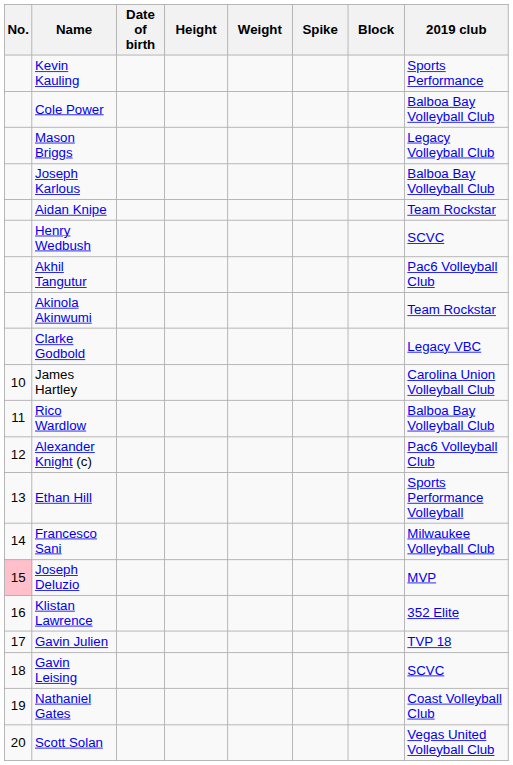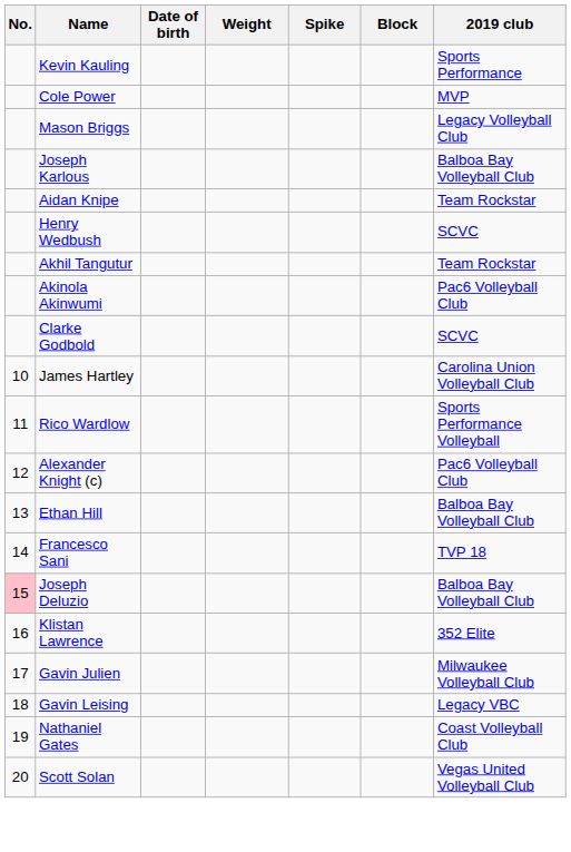 <table class="wikitable sortable" style="text-align:center;">
 <tr>
 <th>No.</th>
 <th style="width:13em">Name</th>
 <th style="width:9em">Date of birth</th>
-<th style="width:11em">Height</th>
 <th style="width:11em">Weight</th>
 <th style="width:10em">Spike</th>
 <th style="width:10em">Block</th>
 <th style="width:17em">2019 club</th>
 </tr>
 <tr>
 <td></td>
 <td align=left><a href='#'>Kevin Kauling</a></td>
 <td align=right></td>
 <td></td>
 <td></td>
 <td></td>
-<td></td>
 <td align=left> <a href='#'>Sports Performance</a></td>
 </tr>
 <tr>
 <td></td>
 <td align=left><a href='#'>Cole Power</a></td>
 <td align=right></td>
 <td></td>
 <td></td>
 <td></td>
-<td></td>
-<td align=left> <a href='#'>Balboa Bay Volleyball Club</a></td>
+<td align=left> <a href='#'>MVP</a></td>
 </tr>
 <tr>
 <td></td>
 <td align=left><a href='#'>Mason Briggs</a></td>
 <td align=right></td>
-<td></td>
 <td></td>
 <td></td>
 <td></td>
 <td align=left> <a href='#'>Legacy Volleyball Club</a></td>
 </tr>
 <tr>
 <td></td>
 <td align=left><a href='#'>Joseph Karlous</a></td>
 <td align=right></td>
 <td></td>
 <td></td>
 <td></td>
-<td></td>
 <td align=left> <a href='#'>Balboa Bay Volleyball Club</a></td>
 </tr>
 <tr>
 <td></td>
 <td align=left><a href='#'>Aidan Knipe</a></td>
 <td align=right></td>
-<td></td>
 <td></td>
 <td></td>
 <td></td>
 <td align=left> <a href='#'>Team Rockstar</a></td>
 </tr>
 <tr>
 <td></td>
 <td align=left><a href='#'>Henry Wedbush</a></td>
 <td align=right></td>
 <td></td>
 <td></td>
 <td></td>
-<td></td>
 <td align=left> <a href='#'>SCVC</a></td>
 </tr>
 <tr>
 <td></td>
 <td align=left><a href='#'>Akhil Tangutur</a></td>
 <td align=right></td>
 <td></td>
 <td></td>
 <td></td>
-<td></td>
-<td align=left> <a href='#'>Pac6 Volleyball Club</a></td>
+<td align=left> <a href='#'>Team Rockstar</a></td>
 </tr>
 <tr>
 <td></td>
 <td align=left><a href='#'>Akinola Akinwumi</a></td>
 <td align=right></td>
 <td></td>
 <td></td>
 <td></td>
-<td></td>
-<td align=left> <a href='#'>Team Rockstar</a></td>
+<td align=left> <a href='#'>Pac6 Volleyball Club</a></td>
 </tr>
 <tr>
 <td></td>
 <td align=left><a href='#'>Clarke Godbold</a></td>
 <td align=right></td>
 <td></td>
 <td></td>
 <td></td>
-<td></td>
-<td align=left> <a href='#'>Legacy VBC</a></td>
+<td align=left> <a href='#'>SCVC</a></td>
 </tr>
 <tr>
 <td>10</td>
 <td align=left>James Hartley</td>
 <td align=right></td>
-<td></td>
 <td></td>
 <td></td>
 <td></td>
 <td align=left> <a href='#'>Carolina Union Volleyball Club</a></td>
 </tr>
 <tr>
 <td>11</td>
 <td align=left><a href='#'>Rico Wardlow</a></td>
 <td align=right></td>
 <td></td>
 <td></td>
 <td></td>
-<td></td>
-<td align=left> <a href='#'>Balboa Bay Volleyball Club</a></td>
+<td align=left> <a href='#'>Sports Performance Volleyball</a></td>
 </tr>
 <tr>
 <td>12</td>
 <td align=left><a href='#'>Alexander Knight</a> (c)</td>
 <td align=right></td>
-<td></td>
 <td></td>
 <td></td>
 <td></td>
 <td align=left> <a href='#'>Pac6 Volleyball Club</a></td>
 </tr>
 <tr>
 <td>13</td>
 <td align=left><a href='#'>Ethan Hill</a></td>
 <td align=right></td>
 <td></td>
 <td></td>
 <td></td>
-<td></td>
-<td align=left> <a href='#'>Sports Performance Volleyball</a></td>
+<td align=left> <a href='#'>Balboa Bay Volleyball Club</a></td>
 </tr>
 <tr>
 <td>14</td>
 <td align=left><a href='#'>Francesco Sani</a></td>
 <td align=right></td>
 <td></td>
 <td></td>
 <td></td>
-<td></td>
-<td align=left> <a href='#'>Milwaukee Volleyball Club</a></td>
+<td align=left> <a href='#'>TVP 18</a></td>
 </tr>
 <tr>
 <td style="background: pink;">15</td>
 <td align=left><a href='#'>Joseph Deluzio</a></td>
 <td align=right></td>
 <td></td>
 <td></td>
 <td></td>
-<td></td>
-<td align=left> <a href='#'>MVP</a></td>
+<td align=left> <a href='#'>Balboa Bay Volleyball Club</a></td>
 </tr>
 <tr>
 <td>16</td>
 <td align=left><a href='#'>Klistan Lawrence</a></td>
 <td align=right></td>
-<td></td>
 <td></td>
 <td></td>
 <td></td>
 <td align=left> <a href='#'>352 Elite</a></td>
 </tr>
 <tr>
 <td>17</td>
 <td align=left><a href='#'>Gavin Julien</a></td>
 <td align=right></td>
 <td></td>
 <td></td>
 <td></td>
-<td></td>
-<td align=left> <a href='#'>TVP 18</a></td>
+<td align=left> <a href='#'>Milwaukee Volleyball Club</a></td>
 </tr>
 <tr>
 <td>18</td>
 <td align=left><a href='#'>Gavin Leising</a></td>
 <td align=right></td>
 <td></td>
 <td></td>
 <td></td>
-<td></td>
-<td align=left> <a href='#'>SCVC</a></td>
+<td align=left> <a href='#'>Legacy VBC</a></td>
 </tr>
 <tr>
 <td>19</td>
 <td align=left><a href='#'>Nathaniel Gates</a></td>
 <td align=right></td>
-<td></td>
 <td></td>
 <td></td>
 <td></td>
 <td align=left> <a href='#'>Coast Volleyball Club</a></td>
 </tr>
 <tr>
 <td>20</td>
 <td align=left><a href='#'>Scott Solan</a></td>
 <td align=right></td>
 <td></td>
 <td></td>
 <td></td>
-<td></td>
 <td align=left> <a href='#'>Vegas United Volleyball Club</a></td>
 </tr>
 </table>
